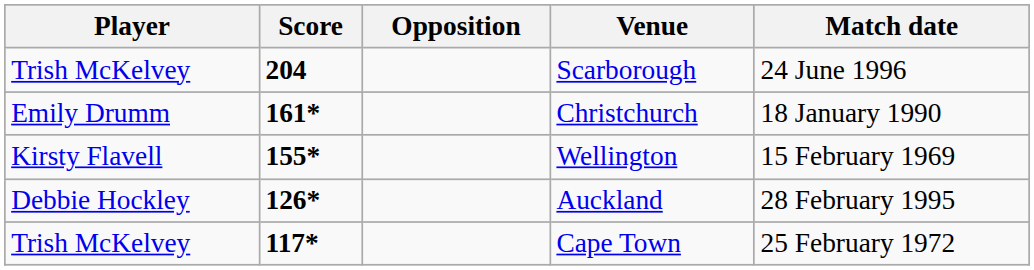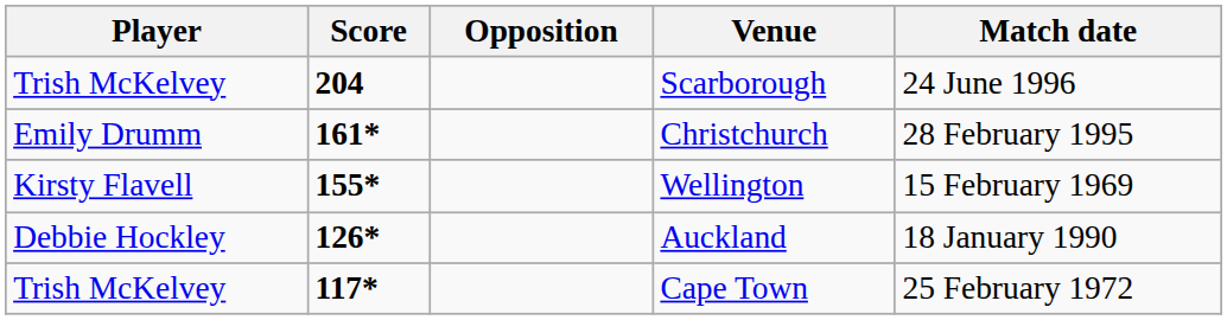 <table class="wikitable" style="width: 600px;">
 <tr>
 <th>Player</th>
 <th>Score</th>
 <th>Opposition</th>
 <th>Venue</th>
 <th>Match date</th>
 </tr>
 <tr>
 <td><a href='#'>Trish McKelvey</a></td>
 <td><strong>204</strong></td>
 <td></td>
 <td><a href='#'>Scarborough</a></td>
 <td>24 June 1996</td>
 </tr>
 <tr>
 <td><a href='#'>Emily Drumm</a></td>
 <td><strong>161*</strong></td>
 <td></td>
 <td><a href='#'>Christchurch</a></td>
-<td>18 January 1990</td>
+<td>28 February 1995</td>
 </tr>
 <tr>
 <td><a href='#'>Kirsty Flavell</a></td>
 <td><strong>155*</strong></td>
 <td></td>
 <td><a href='#'>Wellington</a></td>
 <td>15 February 1969</td>
 </tr>
 <tr>
 <td><a href='#'>Debbie Hockley</a></td>
 <td><strong>126*</strong></td>
 <td></td>
 <td><a href='#'>Auckland</a></td>
-<td>28 February 1995</td>
+<td>18 January 1990</td>
 </tr>
 <tr>
 <td><a href='#'>Trish McKelvey</a></td>
 <td><strong>117*</strong></td>
 <td></td>
 <td><a href='#'>Cape Town</a></td>
 <td>25 February 1972</td>
 </tr>
 </table>
